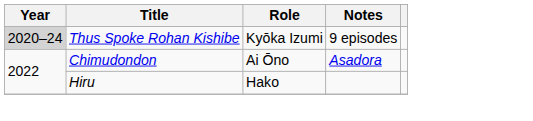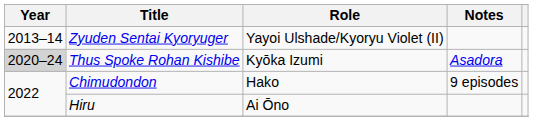 <table class="wikitable sortable">
 <tr>
 <th>Year</th>
 <th>Title</th>
 <th>Role</th>
 <th class="unsortable">Notes</th>
 <th class="unsortable"></th>
 </tr>
 <tr>
+<td>2013–14</td>
+<td><em><a href='#'>Zyuden Sentai Kyoryuger</a></em></td>
+<td>Yayoi Ulshade/Kyoryu Violet (II)</td>
+<td></td>
+<td></td>
+</tr>
+<tr>
 <td style="background: lightgrey;">2020–24</td>
 <td><em><a href='#'>Thus Spoke Rohan Kishibe</a></em></td>
 <td>Kyōka Izumi</td>
-<td>9 episodes</td>
+<td><em><a href='#'>Asadora</a></em></td>
 <td></td>
 </tr>
 <tr>
 <td rowspan="2">2022</td>
 <td><em><a href='#'>Chimudondon</a></em></td>
-<td>Ai Ōno</td>
-<td><em><a href='#'>Asadora</a></em></td>
+<td>Hako</td>
+<td>9 episodes</td>
 <td></td>
 </tr>
 <tr>
 <td><em>Hiru</em></td>
-<td>Hako</td>
+<td>Ai Ōno</td>
 <td></td>
 <td></td>
 </tr>
 <tr>
 </tr>
 </table>
